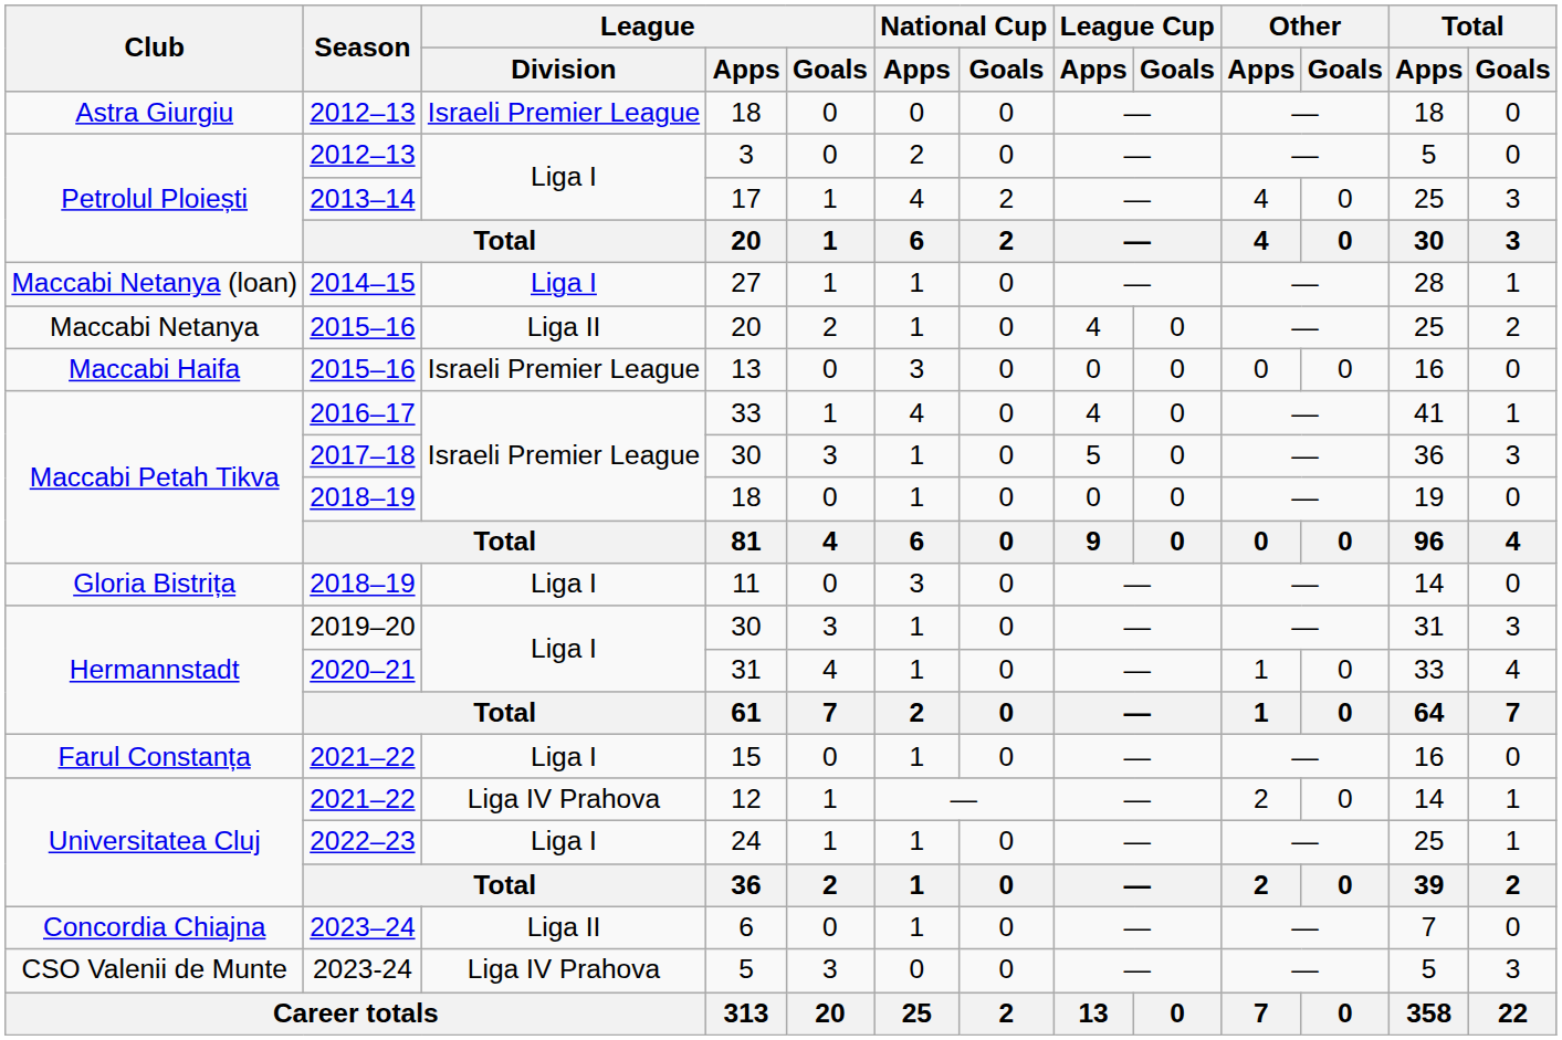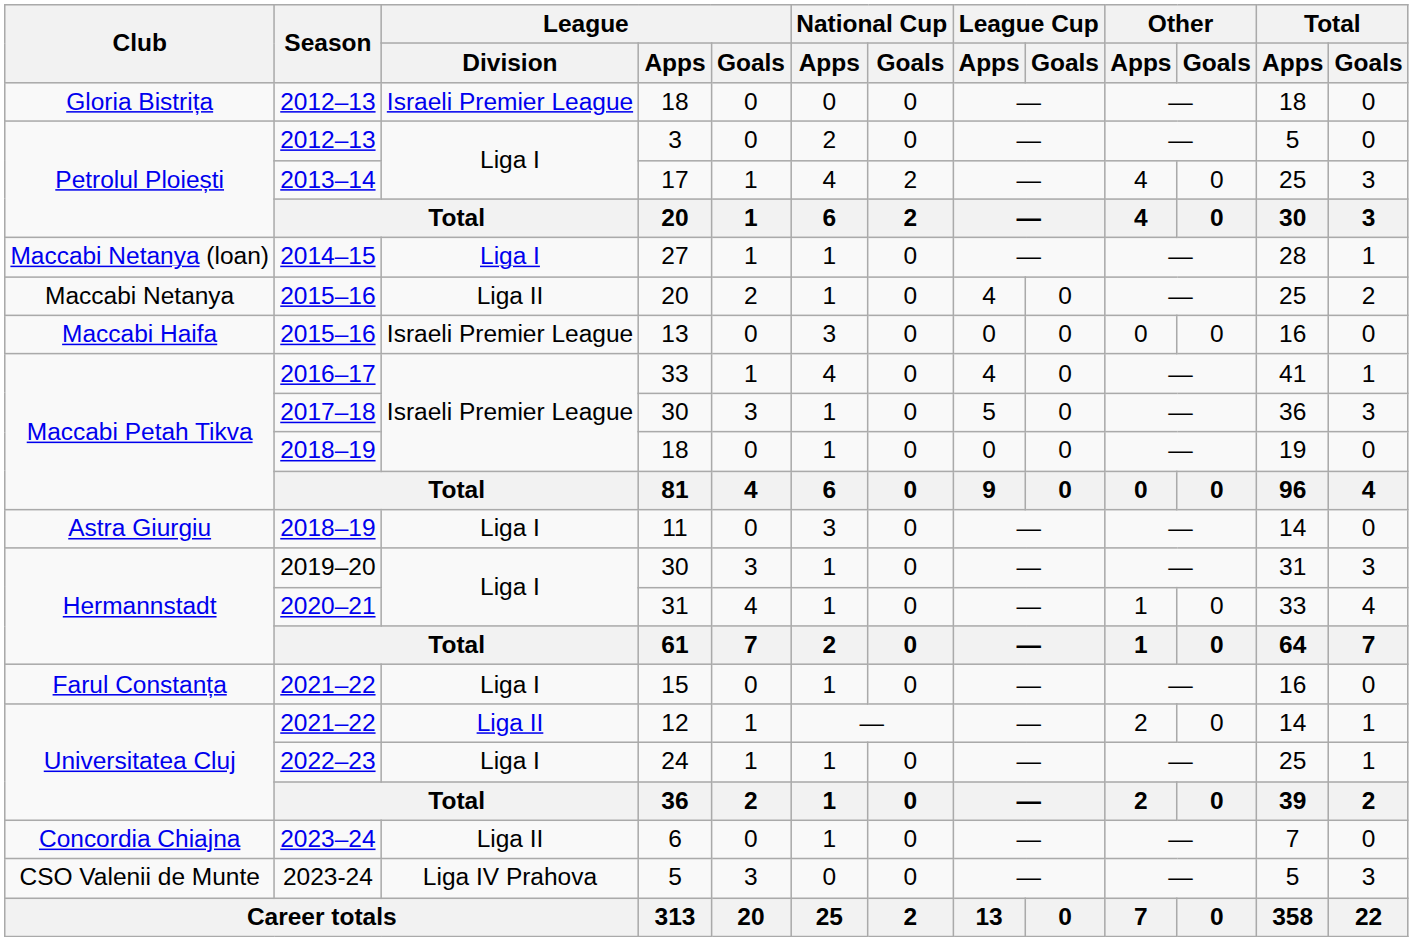 <table class="wikitable" style="text-align:center">
 <tr>
 <th rowspan="2">Club</th>
 <th rowspan="2">Season</th>
 <th colspan="3">League</th>
 <th colspan="2">National Cup</th>
 <th colspan="2">League Cup</th>
 <th colspan="2">Other</th>
 <th colspan="3">Total</th>
 </tr>
 <tr>
 <th>Division</th>
 <th>Apps</th>
 <th>Goals</th>
 <th>Apps</th>
 <th>Goals</th>
 <th>Apps</th>
 <th>Goals</th>
 <th>Apps</th>
 <th>Goals</th>
 <th>Apps</th>
 <th>Goals</th>
 </tr>
 <tr>
-<td><a href='#'>Astra Giurgiu</a></td>
+<td><a href='#'>Gloria Bistrița</a></td>
 <td><a href='#'>2012–13</a></td>
 <td><a href='#'>Israeli Premier League</a></td>
 <td>18</td>
 <td>0</td>
 <td>0</td>
 <td>0</td>
 <td colspan="2">—</td>
 <td colspan="2">—</td>
 <td>18</td>
 <td>0</td>
 </tr>
 <tr>
 <td rowspan="3"><a href='#'>Petrolul Ploiești</a></td>
 <td><a href='#'>2012–13</a></td>
 <td rowspan="2">Liga I</td>
 <td>3</td>
 <td>0</td>
 <td>2</td>
 <td>0</td>
 <td colspan="2">—</td>
 <td colspan="2">—</td>
 <td>5</td>
 <td>0</td>
 </tr>
 <tr>
 <td><a href='#'>2013–14</a></td>
 <td>17</td>
 <td>1</td>
 <td>4</td>
 <td>2</td>
 <td colspan="2">—</td>
 <td>4</td>
 <td>0</td>
 <td>25</td>
 <td>3</td>
 </tr>
 <tr>
 <th colspan=2>Total</th>
 <th>20</th>
 <th>1</th>
 <th>6</th>
 <th>2</th>
 <th colspan="2">—</th>
 <th>4</th>
 <th>0</th>
 <th>30</th>
 <th>3</th>
 </tr>
 <tr>
 <td><a href='#'>Maccabi Netanya</a> (loan)</td>
 <td><a href='#'>2014–15</a></td>
 <td><a href='#'>Liga I</a></td>
 <td>27</td>
 <td>1</td>
 <td>1</td>
 <td>0</td>
 <td colspan="2">—</td>
 <td colspan="2">—</td>
 <td>28</td>
 <td>1</td>
 </tr>
 <tr>
 <td>Maccabi Netanya</td>
 <td><a href='#'>2015–16</a></td>
 <td>Liga II</td>
 <td>20</td>
 <td>2</td>
 <td>1</td>
 <td>0</td>
 <td>4</td>
 <td>0</td>
 <td colspan="2">—</td>
 <td>25</td>
 <td>2</td>
 </tr>
 <tr>
 <td><a href='#'>Maccabi Haifa</a></td>
 <td><a href='#'>2015–16</a></td>
 <td>Israeli Premier League</td>
 <td>13</td>
 <td>0</td>
 <td>3</td>
 <td>0</td>
 <td>0</td>
 <td>0</td>
 <td>0</td>
 <td>0</td>
 <td>16</td>
 <td>0</td>
 </tr>
 <tr>
 <td rowspan="4"><a href='#'>Maccabi Petah Tikva</a></td>
 <td><a href='#'>2016–17</a></td>
 <td rowspan="3">Israeli Premier League</td>
 <td>33</td>
 <td>1</td>
 <td>4</td>
 <td>0</td>
 <td>4</td>
 <td>0</td>
 <td colspan="2">—</td>
 <td>41</td>
 <td>1</td>
 </tr>
 <tr>
 <td><a href='#'>2017–18</a></td>
 <td>30</td>
 <td>3</td>
 <td>1</td>
 <td>0</td>
 <td>5</td>
 <td>0</td>
 <td colspan="2">—</td>
 <td>36</td>
 <td>3</td>
 </tr>
 <tr>
 <td><a href='#'>2018–19</a></td>
 <td>18</td>
 <td>0</td>
 <td>1</td>
 <td>0</td>
 <td>0</td>
 <td>0</td>
 <td colspan="2">—</td>
 <td>19</td>
 <td>0</td>
 </tr>
 <tr>
 <th colspan=2>Total</th>
 <th>81</th>
 <th>4</th>
 <th>6</th>
 <th>0</th>
 <th>9</th>
 <th>0</th>
 <th>0</th>
 <th>0</th>
 <th>96</th>
 <th>4</th>
 </tr>
 <tr>
-<td><a href='#'>Gloria Bistrița</a></td>
+<td><a href='#'>Astra Giurgiu</a></td>
 <td><a href='#'>2018–19</a></td>
 <td>Liga I</td>
 <td>11</td>
 <td>0</td>
 <td>3</td>
 <td>0</td>
 <td colspan="2">—</td>
 <td colspan="2">—</td>
 <td>14</td>
 <td>0</td>
 </tr>
 <tr>
 <td rowspan="3"><a href='#'>Hermannstadt</a></td>
 <td>2019–20</td>
 <td rowspan="2">Liga I</td>
 <td>30</td>
 <td>3</td>
 <td>1</td>
 <td>0</td>
 <td colspan="2">—</td>
 <td colspan="2">—</td>
 <td>31</td>
 <td>3</td>
 </tr>
 <tr>
 <td><a href='#'>2020–21</a></td>
 <td>31</td>
 <td>4</td>
 <td>1</td>
 <td>0</td>
 <td colspan="2">—</td>
 <td>1</td>
 <td>0</td>
 <td>33</td>
 <td>4</td>
 </tr>
 <tr>
 <th colspan="2">Total</th>
 <th>61</th>
 <th>7</th>
 <th>2</th>
 <th>0</th>
 <th colspan="2">—</th>
 <th>1</th>
 <th>0</th>
 <th>64</th>
 <th>7</th>
 </tr>
 <tr>
 <td><a href='#'>Farul Constanța</a></td>
 <td><a href='#'>2021–22</a></td>
 <td>Liga I</td>
 <td>15</td>
 <td>0</td>
 <td>1</td>
 <td>0</td>
 <td colspan="2">—</td>
 <td colspan="2">—</td>
 <td>16</td>
 <td>0</td>
 </tr>
 <tr>
 <td rowspan="3"><a href='#'>Universitatea Cluj</a></td>
 <td><a href='#'>2021–22</a></td>
-<td>Liga IV Prahova</td>
+<td><a href='#'>Liga II</a></td>
 <td>12</td>
 <td>1</td>
 <td colspan="2">—</td>
 <td colspan="2">—</td>
 <td>2</td>
 <td>0</td>
 <td>14</td>
 <td>1</td>
 </tr>
 <tr>
 <td><a href='#'>2022–23</a></td>
 <td>Liga I</td>
 <td>24</td>
 <td>1</td>
 <td>1</td>
 <td>0</td>
 <td colspan="2">—</td>
 <td colspan="2">—</td>
 <td>25</td>
 <td>1</td>
 </tr>
 <tr>
 <th colspan=2>Total</th>
 <th>36</th>
 <th>2</th>
 <th>1</th>
 <th>0</th>
 <th colspan="2">—</th>
 <th>2</th>
 <th>0</th>
 <th>39</th>
 <th>2</th>
 </tr>
 <tr>
 <td><a href='#'>Concordia Chiajna</a></td>
 <td><a href='#'>2023–24</a></td>
 <td>Liga II</td>
 <td>6</td>
 <td>0</td>
 <td>1</td>
 <td>0</td>
 <td colspan="2">—</td>
 <td colspan="2">—</td>
 <td>7</td>
 <td>0</td>
 </tr>
 <tr>
 <td>CSO Valenii de Munte</td>
 <td>2023-24</td>
 <td>Liga IV Prahova</td>
 <td>5</td>
 <td>3</td>
 <td>0</td>
 <td>0</td>
 <td colspan="2">—</td>
 <td colspan="2">—</td>
 <td>5</td>
 <td>3</td>
 </tr>
 <tr>
 <th colspan="3">Career totals</th>
 <th>313</th>
 <th>20</th>
 <th>25</th>
 <th>2</th>
 <th>13</th>
 <th>0</th>
 <th>7</th>
 <th>0</th>
 <th>358</th>
 <th>22</th>
 </tr>
 </table>
